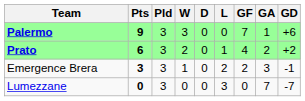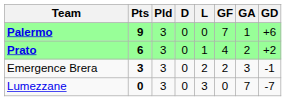 <table class=wikitable style="text-align:center">
 <tr>
 <th width=165>Team</th>
 <th width=20>Pts</th>
 <th width=20>Pld</th>
-<th width=20>W</th>
 <th width=20>D</th>
 <th width=20>L</th>
 <th width=20>GF</th>
 <th width=20>GA</th>
 <th width=20>GD</th>
 </tr>
 <tr |- align=center style="background:#98FF98;">
 <td style="text-align:left"> <strong><a href='#'>Palermo</a></strong></td>
 <td><strong>9</strong></td>
-<td>3</td>
 <td>3</td>
 <td>0</td>
 <td>0</td>
 <td>7</td>
 <td>1</td>
 <td>+6</td>
 </tr>
 <tr |- align=center style="background:#98FF98;">
 <td style="text-align:left"> <strong><a href='#'>Prato</a></strong></td>
 <td><strong>6</strong></td>
 <td>3</td>
-<td>2</td>
 <td>0</td>
 <td>1</td>
 <td>4</td>
 <td>2</td>
 <td>+2</td>
 </tr>
 <tr>
 <td style="text-align:left"> Emergence Brera</td>
 <td><strong>3</strong></td>
 <td>3</td>
-<td>1</td>
 <td>0</td>
 <td>2</td>
 <td>2</td>
 <td>3</td>
 <td>-1</td>
 </tr>
 <tr>
 <td style="text-align:left"> <a href='#'>Lumezzane</a></td>
 <td><strong>0</strong></td>
 <td>3</td>
 <td>0</td>
-<td>0</td>
 <td>3</td>
 <td>0</td>
 <td>7</td>
 <td>-7</td>
 </tr>
 </table>
